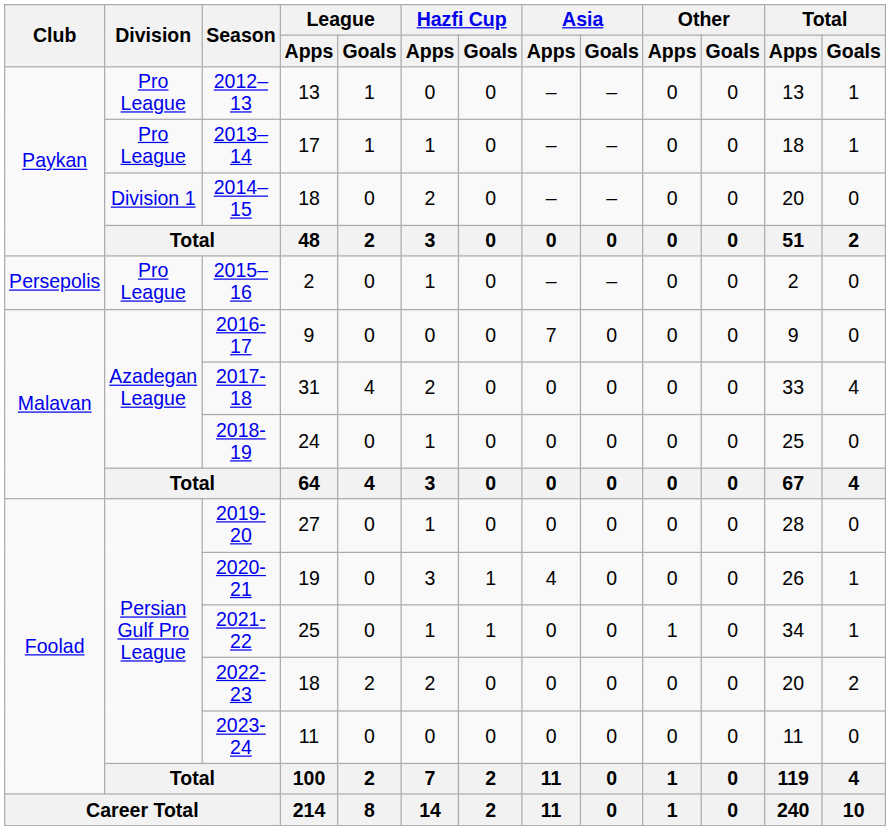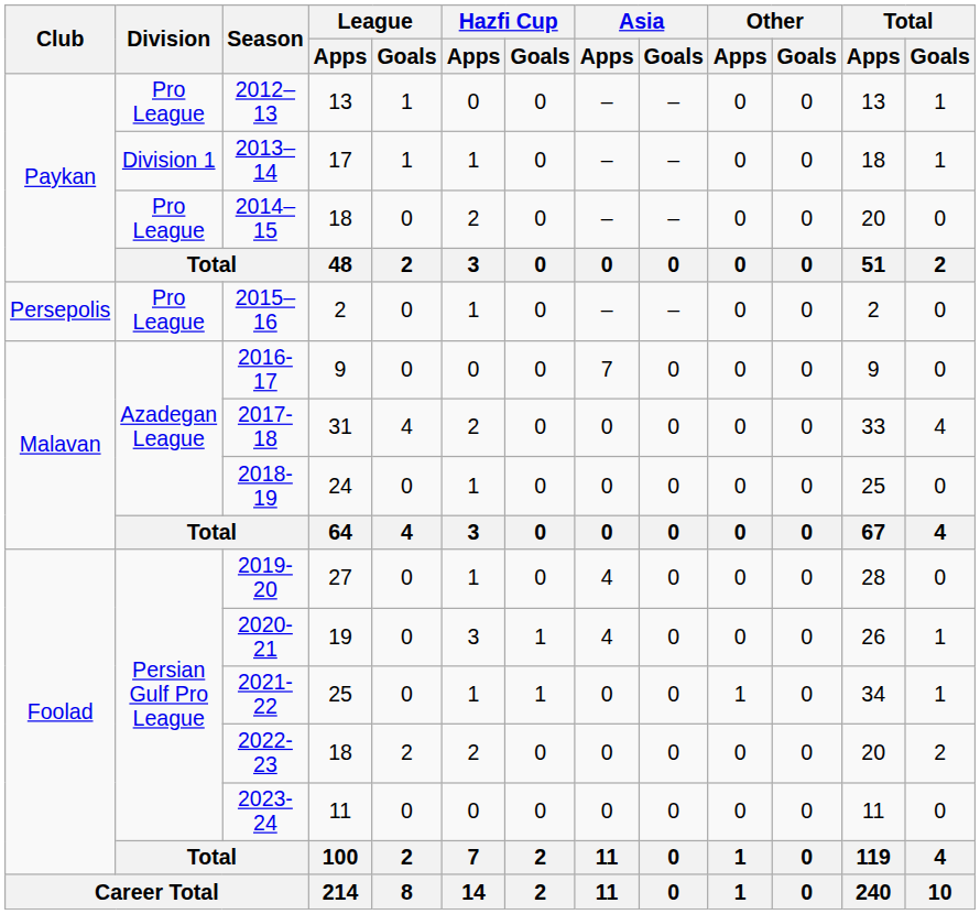 <table class="wikitable" style="text-align: center;">
 <tr>
 <th rowspan="2">Club</th>
 <th rowspan="2">Division</th>
 <th rowspan="2">Season</th>
 <th colspan="2">League</th>
 <th colspan="2"><a href='#'>Hazfi Cup</a></th>
 <th colspan="2"><a href='#'>Asia</a></th>
 <th colspan=2>Other</th>
 <th colspan="2">Total</th>
 </tr>
 <tr>
 <th>Apps</th>
 <th>Goals</th>
 <th>Apps</th>
 <th>Goals</th>
 <th>Apps</th>
 <th>Goals</th>
 <th>Apps</th>
 <th>Goals</th>
 <th>Apps</th>
 <th>Goals</th>
 </tr>
 <tr>
 <td rowspan="4"><a href='#'>Paykan</a></td>
 <td><a href='#'>Pro League</a></td>
 <td><a href='#'>2012–13</a></td>
 <td>13</td>
 <td>1</td>
 <td>0</td>
 <td>0</td>
 <td>–</td>
 <td>–</td>
 <td>0</td>
 <td>0</td>
 <td>13</td>
 <td>1</td>
 </tr>
 <tr>
-<td rowspan="1"><a href='#'>Pro League</a></td>
+<td><a href='#'>Division 1</a></td>
 <td><a href='#'>2013–14</a></td>
 <td>17</td>
 <td>1</td>
 <td>1</td>
 <td>0</td>
 <td>–</td>
 <td>–</td>
 <td>0</td>
 <td>0</td>
 <td>18</td>
 <td>1</td>
 </tr>
 <tr>
-<td><a href='#'>Division 1</a></td>
+<td rowspan="1"><a href='#'>Pro League</a></td>
 <td><a href='#'>2014–15</a></td>
 <td>18</td>
 <td>0</td>
 <td>2</td>
 <td>0</td>
 <td>–</td>
 <td>–</td>
 <td>0</td>
 <td>0</td>
 <td>20</td>
 <td>0</td>
 </tr>
 <tr>
 <th colspan=2>Total</th>
 <th>48</th>
 <th>2</th>
 <th>3</th>
 <th>0</th>
 <th>0</th>
 <th>0</th>
 <th>0</th>
 <th>0</th>
 <th>51</th>
 <th>2</th>
 </tr>
 <tr>
 <td><a href='#'>Persepolis</a></td>
 <td rowspan="1"><a href='#'>Pro League</a></td>
 <td><a href='#'>2015–16</a></td>
 <td>2</td>
 <td>0</td>
 <td>1</td>
 <td>0</td>
 <td>–</td>
 <td>–</td>
 <td>0</td>
 <td>0</td>
 <td>2</td>
 <td>0</td>
 </tr>
 <tr>
 <td rowspan="4"><a href='#'>Malavan</a></td>
 <td rowspan="3"><a href='#'>Azadegan League</a></td>
 <td><a href='#'>2016-17</a></td>
 <td>9</td>
 <td>0</td>
 <td>0</td>
 <td>0</td>
 <td>7</td>
 <td>0</td>
 <td>0</td>
 <td>0</td>
 <td>9</td>
 <td>0</td>
 </tr>
 <tr>
 <td><a href='#'>2017-18</a></td>
 <td>31</td>
 <td>4</td>
 <td>2</td>
 <td>0</td>
 <td>0</td>
 <td>0</td>
 <td>0</td>
 <td>0</td>
 <td>33</td>
 <td>4</td>
 </tr>
 <tr>
 <td><a href='#'>2018-19</a></td>
 <td>24</td>
 <td>0</td>
 <td>1</td>
 <td>0</td>
 <td>0</td>
 <td>0</td>
 <td>0</td>
 <td>0</td>
 <td>25</td>
 <td>0</td>
 </tr>
 <tr>
 <th colspan=2>Total</th>
 <th>64</th>
 <th>4</th>
 <th>3</th>
 <th>0</th>
 <th>0</th>
 <th>0</th>
 <th>0</th>
 <th>0</th>
 <th>67</th>
 <th>4</th>
 </tr>
 <tr>
 <td rowspan="6"><a href='#'>Foolad</a></td>
 <td rowspan="5"><a href='#'>Persian Gulf Pro League</a></td>
 <td><a href='#'>2019-20</a></td>
 <td>27</td>
 <td>0</td>
 <td>1</td>
 <td>0</td>
-<td>0</td>
+<td>4</td>
 <td>0</td>
 <td>0</td>
 <td>0</td>
 <td>28</td>
 <td>0</td>
 </tr>
 <tr>
 <td><a href='#'>2020-21</a></td>
 <td>19</td>
 <td>0</td>
 <td>3</td>
 <td>1</td>
 <td>4</td>
 <td>0</td>
 <td>0</td>
 <td>0</td>
 <td>26</td>
 <td>1</td>
 </tr>
 <tr>
 <td><a href='#'>2021-22</a></td>
 <td>25</td>
 <td>0</td>
 <td>1</td>
 <td>1</td>
 <td>0</td>
 <td>0</td>
 <td>1</td>
 <td>0</td>
 <td>34</td>
 <td>1</td>
 </tr>
 <tr>
 <td><a href='#'>2022-23</a></td>
 <td>18</td>
 <td>2</td>
 <td>2</td>
 <td>0</td>
 <td>0</td>
 <td>0</td>
 <td>0</td>
 <td>0</td>
 <td>20</td>
 <td>2</td>
 </tr>
 <tr>
 <td><a href='#'>2023-24</a></td>
 <td>11</td>
 <td>0</td>
 <td>0</td>
 <td>0</td>
 <td>0</td>
 <td>0</td>
 <td>0</td>
 <td>0</td>
 <td>11</td>
 <td>0</td>
 </tr>
 <tr>
 <th colspan=2>Total</th>
 <th>100</th>
 <th>2</th>
 <th>7</th>
 <th>2</th>
 <th>11</th>
 <th>0</th>
 <th>1</th>
 <th>0</th>
 <th>119</th>
 <th>4</th>
 </tr>
 <tr>
 <th colspan=3>Career Total</th>
 <th>214</th>
 <th>8</th>
 <th>14</th>
 <th>2</th>
 <th>11</th>
 <th>0</th>
 <th>1</th>
 <th>0</th>
 <th>240</th>
 <th>10</th>
 </tr>
 </table>
